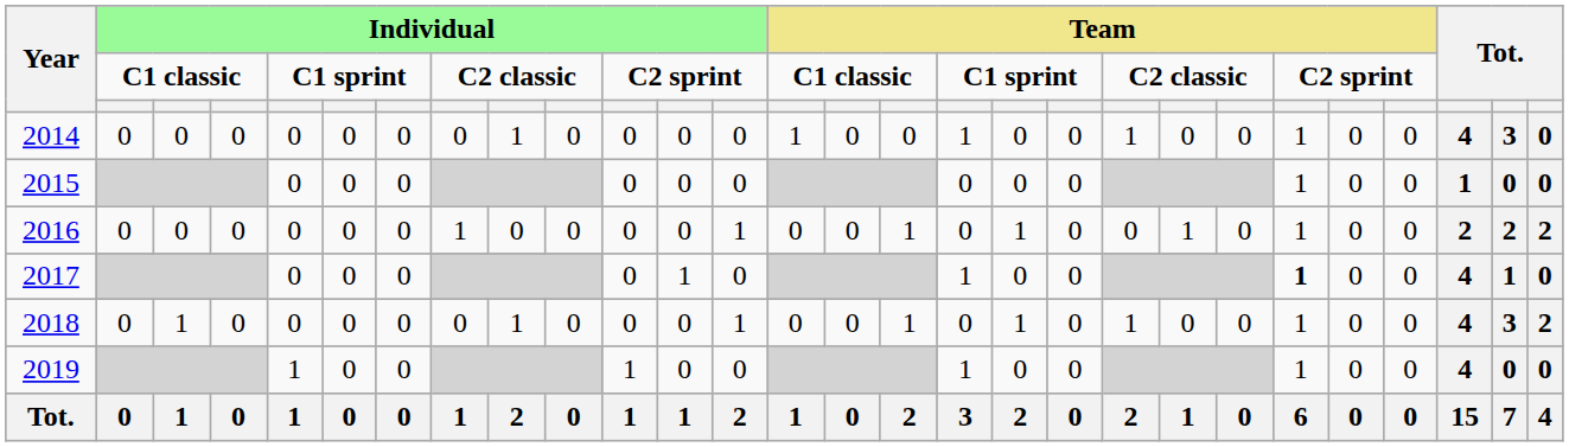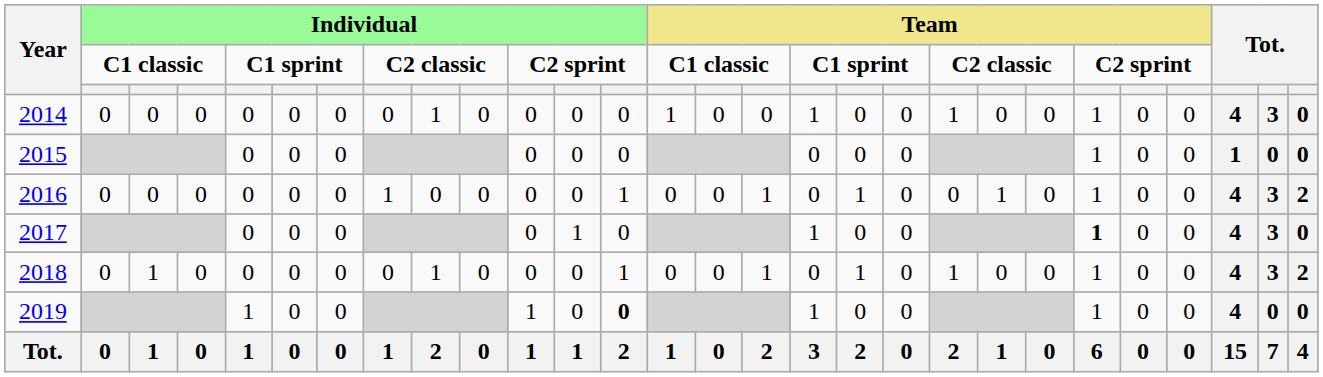 <table class="wikitable" width=50% style="font-size:90%; text-align:center;">
 <tr>
 <th rowspan=3>Year</th>
 <td colspan=12 bgcolor=palegreen><strong>Individual</strong></td>
 <td colspan=12 bgcolor=khaki><strong>Team</strong></td>
 <th rowspan=2 colspan=3><strong>Tot.</strong></th>
 </tr>
 <tr>
 <td colspan=3><strong>C1 classic</strong></td>
 <td colspan=3><strong>C1 sprint</strong></td>
 <td colspan=3><strong>C2 classic</strong></td>
 <td colspan=3><strong>C2 sprint</strong></td>
 <td colspan=3><strong>C1 classic</strong></td>
 <td colspan=3><strong>C1 sprint</strong></td>
 <td colspan=3><strong>C2 classic</strong></td>
 <td colspan=3><strong>C2 sprint</strong></td>
 </tr>
 <tr>
 <th></th>
 <th></th>
 <th></th>
 <th></th>
 <th></th>
 <th></th>
 <th></th>
 <th></th>
 <th></th>
 <th></th>
 <th></th>
 <th></th>
 <th></th>
 <th></th>
 <th></th>
 <th></th>
 <th></th>
 <th></th>
 <th></th>
 <th></th>
 <th></th>
 <th></th>
 <th></th>
 <th></th>
 <th></th>
 <th></th>
 <th></th>
 </tr>
 <tr>
 <td><a href='#'>2014</a></td>
 <td>0</td>
 <td>0</td>
 <td>0</td>
 <td>0</td>
 <td>0</td>
 <td>0</td>
 <td>0</td>
 <td>1</td>
 <td>0</td>
 <td>0</td>
 <td>0</td>
 <td>0</td>
 <td>1</td>
 <td>0</td>
 <td>0</td>
 <td>1</td>
 <td>0</td>
 <td>0</td>
 <td>1</td>
 <td>0</td>
 <td>0</td>
 <td>1</td>
 <td>0</td>
 <td>0</td>
 <th>4</th>
 <th>3</th>
 <th>0</th>
 </tr>
 <tr>
 <td><a href='#'>2015</a></td>
 <td bgcolor=lightgrey colspan=3></td>
 <td>0</td>
 <td>0</td>
 <td>0</td>
 <td bgcolor=lightgrey colspan=3></td>
 <td>0</td>
 <td>0</td>
 <td>0</td>
 <td bgcolor=lightgrey colspan=3></td>
 <td>0</td>
 <td>0</td>
 <td>0</td>
 <td bgcolor=lightgrey colspan=3></td>
 <td>1</td>
 <td>0</td>
 <td>0</td>
 <th>1</th>
 <th>0</th>
 <th>0</th>
 </tr>
 <tr>
 <td><a href='#'>2016</a></td>
 <td>0</td>
 <td>0</td>
 <td>0</td>
 <td>0</td>
 <td>0</td>
 <td>0</td>
 <td>1</td>
 <td>0</td>
 <td>0</td>
 <td>0</td>
 <td>0</td>
 <td>1</td>
 <td>0</td>
 <td>0</td>
 <td>1</td>
 <td>0</td>
 <td>1</td>
 <td>0</td>
 <td>0</td>
 <td>1</td>
 <td>0</td>
 <td>1</td>
 <td>0</td>
 <td>0</td>
-<th>2</th>
-<th>2</th>
+<th>4</th>
+<th>3</th>
 <th>2</th>
 </tr>
 <tr>
 <td><a href='#'>2017</a></td>
 <td bgcolor=lightgrey colspan=3></td>
 <td>0</td>
 <td>0</td>
 <td>0</td>
 <td bgcolor=lightgrey colspan=3></td>
 <td>0</td>
 <td>1</td>
 <td>0</td>
 <td bgcolor=lightgrey colspan=3></td>
 <td>1</td>
 <td>0</td>
 <td>0</td>
 <td bgcolor=lightgrey colspan=3></td>
 <td><strong>1</strong></td>
 <td>0</td>
 <td>0</td>
 <th>4</th>
-<th>1</th>
+<th>3</th>
 <th>0</th>
 </tr>
 <tr>
 <td><a href='#'>2018</a></td>
 <td>0</td>
 <td>1</td>
 <td>0</td>
 <td>0</td>
 <td>0</td>
 <td>0</td>
 <td>0</td>
 <td>1</td>
 <td>0</td>
 <td>0</td>
 <td>0</td>
 <td>1</td>
 <td>0</td>
 <td>0</td>
 <td>1</td>
 <td>0</td>
 <td>1</td>
 <td>0</td>
 <td>1</td>
 <td>0</td>
 <td>0</td>
 <td>1</td>
 <td>0</td>
 <td>0</td>
 <th>4</th>
 <th>3</th>
 <th>2</th>
 </tr>
 <tr>
 <td><a href='#'>2019</a></td>
 <td bgcolor=lightgrey colspan=3></td>
 <td>1</td>
 <td>0</td>
 <td>0</td>
 <td bgcolor=lightgrey colspan=3></td>
 <td>1</td>
 <td>0</td>
-<td>0</td>
+<td><strong>0</strong></td>
 <td bgcolor=lightgrey colspan=3></td>
 <td>1</td>
 <td>0</td>
 <td>0</td>
 <td bgcolor=lightgrey colspan=3></td>
 <td>1</td>
 <td>0</td>
 <td>0</td>
 <th>4</th>
 <th>0</th>
 <th>0</th>
 </tr>
 <tr>
 <th>Tot.</th>
 <th>0</th>
 <th>1</th>
 <th>0</th>
 <th>1</th>
 <th>0</th>
 <th>0</th>
 <th>1</th>
 <th>2</th>
 <th>0</th>
 <th>1</th>
 <th>1</th>
 <th>2</th>
 <th>1</th>
 <th>0</th>
 <th>2</th>
 <th>3</th>
 <th>2</th>
 <th>0</th>
 <th>2</th>
 <th>1</th>
 <th>0</th>
 <th>6</th>
 <th>0</th>
 <th>0</th>
 <th>15</th>
 <th>7</th>
 <th>4</th>
 </tr>
 </table>
